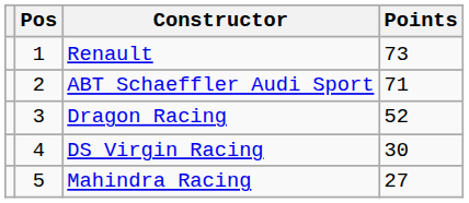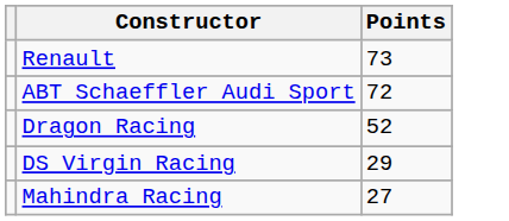 <table class="wikitable" style="font-size: 85%;">
 <tr>
 <th></th>
-<th>Pos</th>
 <th>Constructor</th>
 <th>Points</th>
 </tr>
 <tr>
 <td align="left"></td>
-<td align="center">1</td>
 <td> <a href='#'>Renault </a></td>
 <td align="left">73</td>
 </tr>
 <tr>
 <td align="left"></td>
-<td align="center">2</td>
 <td> <a href='#'>ABT Schaeffler Audi Sport</a></td>
-<td align="left">71</td>
+<td align="left">72</td>
 </tr>
 <tr>
 <td align="left"></td>
-<td align="center">3</td>
 <td> <a href='#'>Dragon Racing</a></td>
 <td align="left">52</td>
 </tr>
 <tr>
 <td align="left"></td>
-<td align="center">4</td>
 <td> <a href='#'>DS Virgin Racing</a></td>
-<td align="left">30</td>
+<td align="left">29</td>
 </tr>
 <tr>
 <td align="left"></td>
-<td align="center">5</td>
 <td> <a href='#'>Mahindra Racing</a></td>
 <td align="left">27</td>
 </tr>
 </table>
